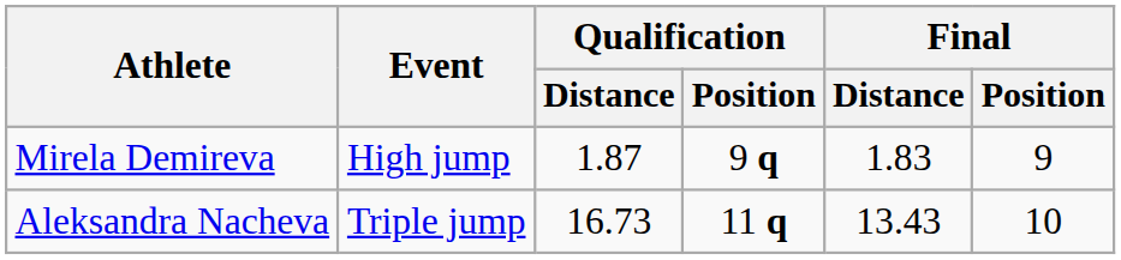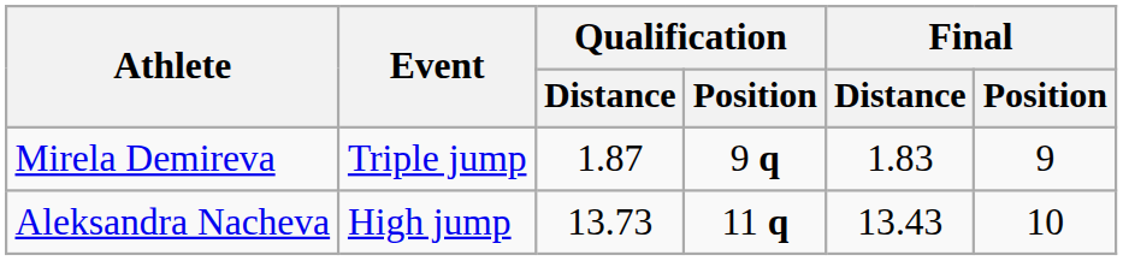 <table class=wikitable style=font-size:90%>
 <tr>
 <th rowspan=2>Athlete</th>
 <th rowspan=2>Event</th>
 <th colspan=2>Qualification</th>
 <th colspan=2>Final</th>
 </tr>
 <tr style=font-size:95%>
 <th>Distance</th>
 <th>Position</th>
 <th>Distance</th>
 <th>Position</th>
 </tr>
 <tr align=center>
 <td align=left><a href='#'>Mirela Demireva</a></td>
-<td align=left><a href='#'>High jump</a></td>
+<td align=left><a href='#'>Triple jump</a></td>
 <td>1.87</td>
 <td>9 <strong>q</strong></td>
 <td>1.83</td>
 <td>9</td>
 </tr>
 <tr align=center>
 <td align=left><a href='#'>Aleksandra Nacheva</a></td>
-<td align=left><a href='#'>Triple jump</a></td>
-<td>16.73</td>
+<td align=left><a href='#'>High jump</a></td>
+<td>13.73</td>
 <td>11 <strong>q</strong></td>
 <td>13.43</td>
 <td>10</td>
 </tr>
 </table>
